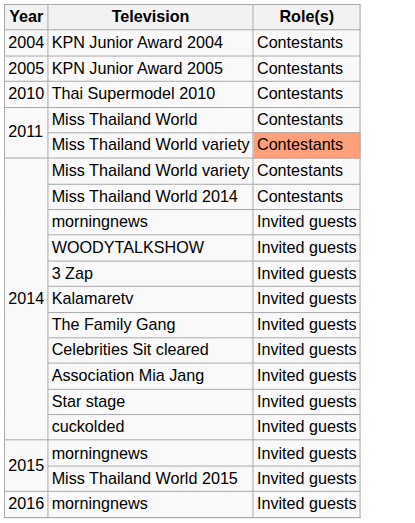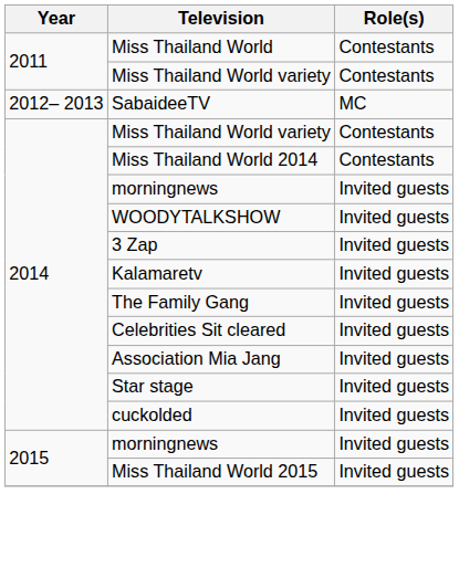 <table class="wikitable">
 <tr>
 <th>Year</th>
 <th>Television</th>
 <th>Role(s)</th>
-</tr>
-<tr>
-<td rowspan=1>2004</td>
-<td>KPN Junior Award 2004</td>
-<td>Contestants</td>
-</tr>
-<tr>
-<td rowspan=1>2005</td>
-<td>KPN Junior Award 2005</td>
-<td>Contestants</td>
-</tr>
-<tr>
-<td rowspan=1>2010</td>
-<td>Thai Supermodel  2010</td>
-<td>Contestants</td>
 </tr>
 <tr>
 <td rowspan=2>2011</td>
 <td>Miss Thailand World</td>
 <td>Contestants</td>
 </tr>
 <tr>
 <td>Miss Thailand  World  variety</td>
-<td style="background: lightsalmon;">Contestants</td>
+<td>Contestants</td>
+</tr>
+<tr>
+<td rowspan=1>2012– 2013</td>
+<td>SabaideeTV</td>
+<td>MC</td>
 </tr>
 <tr>
 <td rowspan=11>2014</td>
 <td>Miss Thailand  World variety</td>
 <td>Contestants</td>
 </tr>
 <tr>
 <td>Miss Thailand  World 2014</td>
 <td>Contestants</td>
 </tr>
 <tr>
 <td>morningnews</td>
 <td>Invited guests</td>
 </tr>
 <tr>
 <td>WOODYTALKSHOW</td>
 <td>Invited guests</td>
 </tr>
 <tr>
 <td>3 Zap</td>
 <td>Invited guests</td>
 </tr>
 <tr>
 <td>Kalamaretv</td>
 <td>Invited guests</td>
 </tr>
 <tr>
 <td>The Family Gang</td>
 <td>Invited guests</td>
 </tr>
 <tr>
 <td>Celebrities Sit cleared</td>
 <td>Invited guests</td>
 </tr>
 <tr>
 <td>Association Mia Jang</td>
 <td>Invited guests</td>
 </tr>
 <tr>
 <td>Star stage</td>
 <td>Invited guests</td>
 </tr>
 <tr>
 <td>cuckolded</td>
 <td>Invited guests</td>
 </tr>
 <tr>
 <td rowspan=2>2015</td>
 <td>morningnews</td>
 <td>Invited guests</td>
 </tr>
 <tr>
 <td>Miss Thailand  World 2015</td>
 <td>Invited guests</td>
 </tr>
 <tr>
-<td rowspan=1>2016</td>
-<td>morningnews</td>
-<td>Invited guests</td>
-</tr>
-<tr>
 </tr>
 </table>
